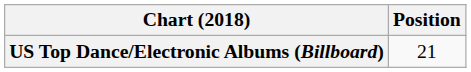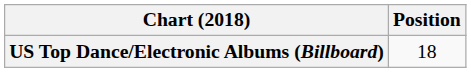 <table class="wikitable plainrowheaders" style="text-align:center">
 <tr>
 <th scope="col">Chart (2018)</th>
 <th scope="col">Position</th>
 </tr>
 <tr>
 <th scope="row">US Top Dance/Electronic Albums (<em>Billboard</em>)</th>
-<td>21</td>
+<td>18</td>
 </tr>
 </table>
